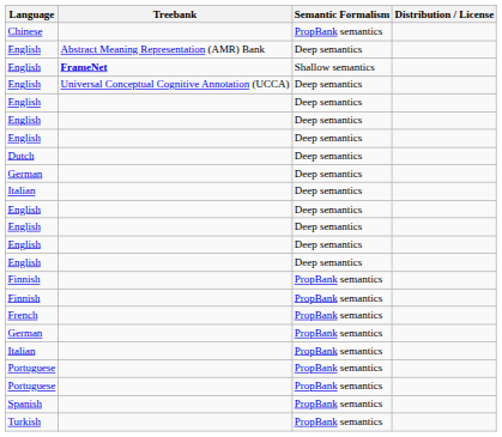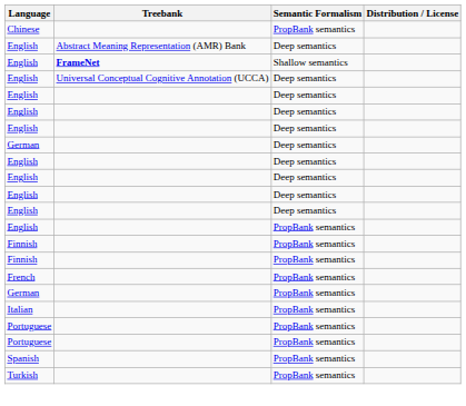 <table class="wikitable sortable" style="font-size: 85%;">
 <tr>
 <th>Language</th>
 <th>Treebank</th>
 <th>Semantic Formalism</th>
 <th>Distribution / License</th>
 </tr>
 <tr>
 <td><a href='#'>Chinese</a></td>
 <td></td>
 <td><a href='#'>PropBank</a> semantics</td>
 <td></td>
 </tr>
 <tr>
 <td><a href='#'>English</a></td>
 <td><a href='#'>Abstract Meaning Representation</a> (AMR) Bank</td>
 <td>Deep semantics</td>
 <td></td>
 </tr>
 <tr>
 <td><a href='#'>English</a></td>
 <td><strong><a href='#'>FrameNet</a></strong></td>
 <td>Shallow semantics</td>
 <td></td>
 </tr>
 <tr>
 <td><a href='#'>English</a></td>
 <td><a href='#'>Universal Conceptual Cognitive Annotation</a> (UCCA)</td>
 <td>Deep semantics</td>
 <td></td>
 </tr>
 <tr>
 <td><a href='#'>English</a></td>
 <td> </td>
 <td>Deep semantics</td>
 <td></td>
 </tr>
 <tr>
 <td><a href='#'>English</a></td>
 <td></td>
 <td>Deep semantics</td>
 <td></td>
 </tr>
 <tr>
 <td><a href='#'>English</a></td>
 <td></td>
 <td>Deep semantics</td>
 <td></td>
 </tr>
 <tr>
-<td><a href='#'>Dutch</a></td>
-<td></td>
-<td>Deep semantics</td>
-<td></td>
-</tr>
-<tr>
 <td><a href='#'>German</a></td>
-<td></td>
-<td>Deep semantics</td>
-<td></td>
-</tr>
-<tr>
-<td><a href='#'>Italian</a></td>
 <td></td>
 <td>Deep semantics</td>
 <td></td>
 </tr>
 <tr>
 <td><a href='#'>English</a></td>
 <td></td>
 <td>Deep semantics</td>
 <td></td>
 </tr>
 <tr>
 <td><a href='#'>English</a></td>
 <td></td>
 <td>Deep semantics</td>
 <td></td>
 </tr>
 <tr>
 <td><a href='#'>English</a></td>
 <td></td>
 <td>Deep semantics</td>
 <td></td>
 </tr>
 <tr>
 <td><a href='#'>English</a></td>
 <td></td>
 <td>Deep semantics</td>
+<td></td>
+</tr>
+<tr>
+<td><a href='#'>English</a></td>
+<td></td>
+<td><a href='#'>PropBank</a> semantics</td>
 <td></td>
 </tr>
 <tr>
 <td><a href='#'>Finnish</a></td>
 <td></td>
 <td><a href='#'>PropBank</a> semantics</td>
 <td></td>
 </tr>
 <tr>
 <td><a href='#'>Finnish</a></td>
 <td></td>
 <td><a href='#'>PropBank</a> semantics</td>
 <td></td>
 </tr>
 <tr>
 <td><a href='#'>French</a></td>
 <td></td>
 <td><a href='#'>PropBank</a> semantics</td>
 <td></td>
 </tr>
 <tr>
 <td><a href='#'>German</a></td>
 <td></td>
 <td><a href='#'>PropBank</a> semantics</td>
 <td></td>
 </tr>
 <tr>
 <td><a href='#'>Italian</a></td>
 <td></td>
 <td><a href='#'>PropBank</a> semantics</td>
 <td></td>
 </tr>
 <tr>
 <td><a href='#'>Portuguese</a></td>
 <td></td>
 <td><a href='#'>PropBank</a> semantics</td>
 <td></td>
 </tr>
 <tr>
 <td><a href='#'>Portuguese</a></td>
 <td></td>
 <td><a href='#'>PropBank</a> semantics</td>
 <td></td>
 </tr>
 <tr>
 <td><a href='#'>Spanish</a></td>
 <td></td>
 <td><a href='#'>PropBank</a> semantics</td>
 <td></td>
 </tr>
 <tr>
 <td><a href='#'>Turkish</a></td>
 <td></td>
 <td><a href='#'>PropBank</a> semantics</td>
 <td></td>
 </tr>
 </table>
